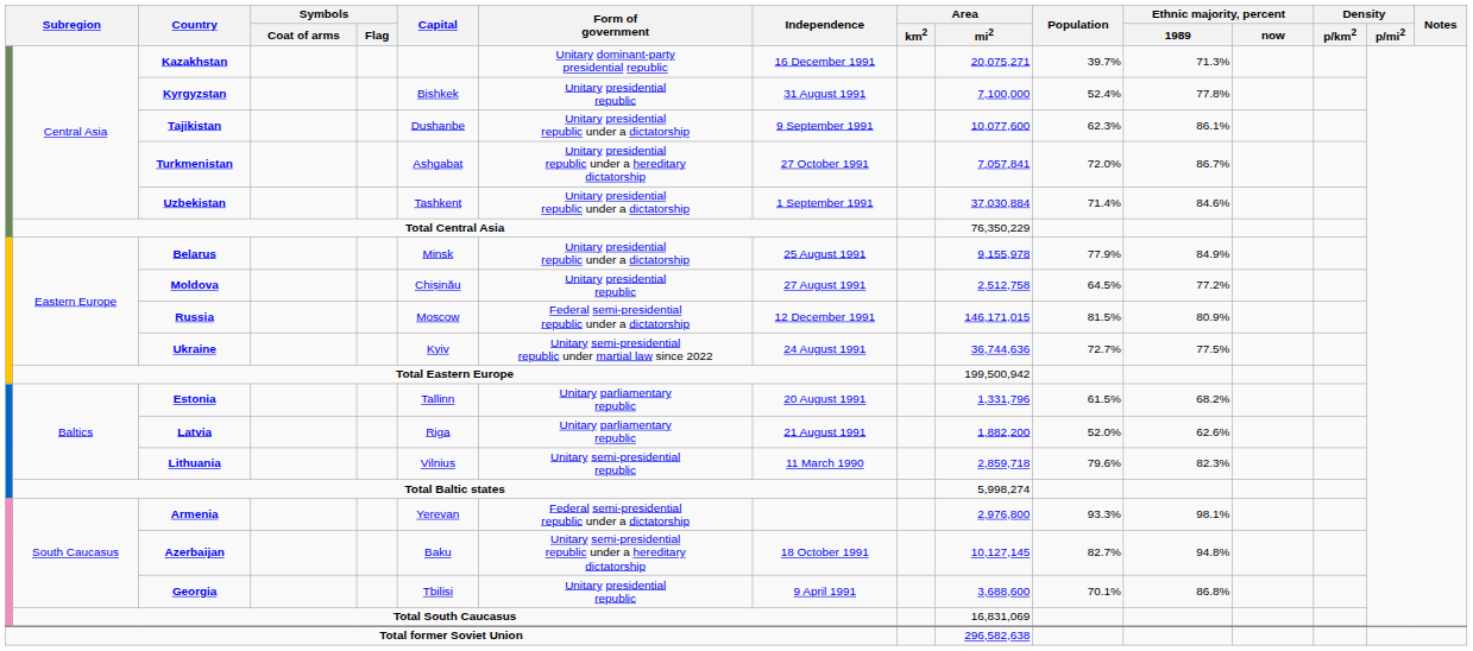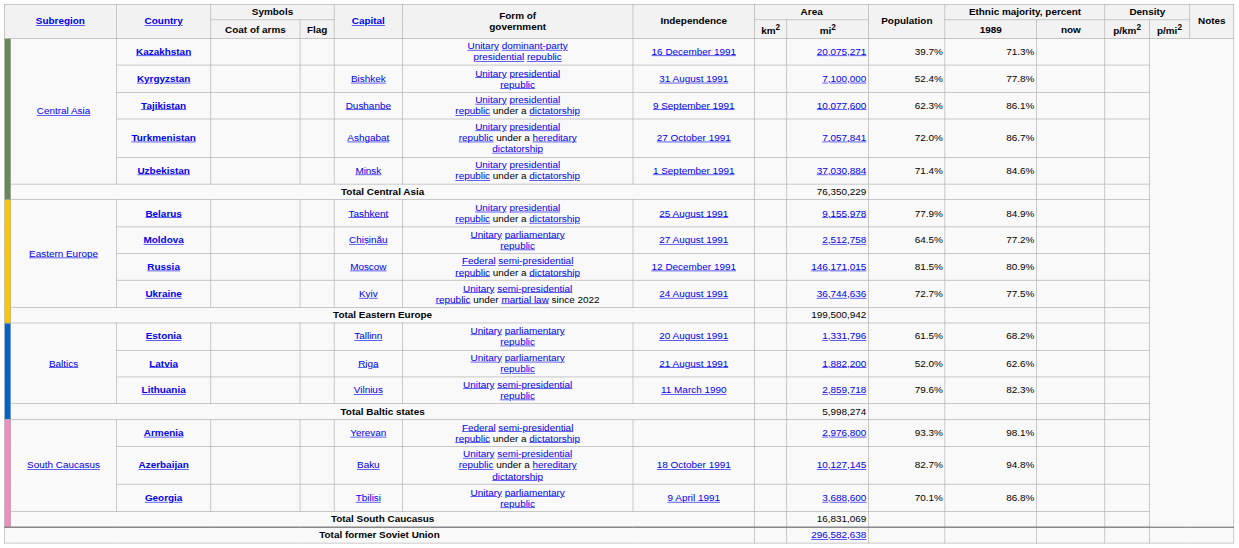 <table class="sortable wikitable" style="text-align:right" width=100%>
 <tr>
 <th colspan=2 rowspan=2><a href='#'>Subregion</a></th>
 <th rowspan=2><a href='#'>Country</a></th>
 <th colspan=2>Symbols</th>
 <th rowspan=2><a href='#'>Capital</a></th>
 <th rowspan=2>Form of<br>government</th>
 <th rowspan=2>Independence</th>
 <th colspan=2>Area</th>
 <th rowspan=2>Population</th>
 <th colspan=2>Ethnic majority, percent</th>
 <th colspan=2>Density</th>
 <th rowspan=2>Notes</th>
 </tr>
 <tr>
 <th>Coat of arms</th>
 <th>Flag</th>
 <th>km<sup>2</sup></th>
 <th>mi<sup>2</sup></th>
 <th>1989</th>
 <th>now</th>
 <th>p/km<sup>2</sup></th>
 <th>p/mi<sup>2</sup></th>
 </tr>
 <tr>
 <td rowspan=6 style="background:#688856"></td>
 <td rowspan=5 align=center><a href='#'>Central Asia</a></td>
 <td align=center><strong><a href='#'>Kazakhstan</a></strong><br></td>
 <td align=center></td>
 <td align=center></td>
 <td align=center></td>
 <td align=center><a href='#'>Unitary</a> <a href='#'>dominant-party</a><br><a href='#'>presidential</a> <a href='#'>republic</a></td>
 <td align=center><a href='#'>16 December 1991</a></td>
 <td></td>
 <td><a href='#'>20,075,271</a></td>
 <td>39.7%</td>
 <td> 71.3%</td>
 <td></td>
 <td align=center></td>
 </tr>
 <tr>
 <td align=center><strong><a href='#'>Kyrgyzstan</a></strong><br></td>
 <td align=center></td>
 <td align=center></td>
 <td align=center><a href='#'>Bishkek</a></td>
 <td align=center><a href='#'>Unitary</a> <a href='#'>presidential</a><br><a href='#'>republic</a></td>
 <td align=center><a href='#'>31 August 1991</a></td>
 <td></td>
 <td><a href='#'>7,100,000</a></td>
 <td>52.4%</td>
 <td> 77.8%</td>
 <td></td>
 <td align=center></td>
 </tr>
 <tr>
 <td align=center><strong><a href='#'>Tajikistan</a></strong><br></td>
 <td align=center></td>
 <td align=center></td>
 <td align=center><a href='#'>Dushanbe</a></td>
 <td align=center><a href='#'>Unitary</a> <a href='#'>presidential</a><br><a href='#'>republic</a> under a <a href='#'>dictatorship</a></td>
 <td align=center><a href='#'>9 September 1991</a></td>
 <td></td>
 <td><a href='#'>10,077,600</a></td>
 <td>62.3%</td>
 <td> 86.1%</td>
 <td></td>
 <td align=center></td>
 </tr>
 <tr>
 <td align=center><strong><a href='#'>Turkmenistan</a></strong><br></td>
 <td align=center></td>
 <td align=center></td>
 <td align=center><a href='#'>Ashgabat</a></td>
 <td align=center><a href='#'>Unitary</a> <a href='#'>presidential</a><br><a href='#'>republic</a> under a <a href='#'>hereditary</a><br><a href='#'>dictatorship</a></td>
 <td align=center><a href='#'>27 October 1991</a></td>
 <td></td>
 <td><a href='#'>7,057,841</a></td>
 <td>72.0%</td>
 <td> 86.7%</td>
 <td></td>
 <td align=center></td>
 </tr>
 <tr>
 <td align=center><strong><a href='#'>Uzbekistan</a></strong><br></td>
 <td align=center></td>
 <td align=center></td>
-<td align=center><a href='#'>Tashkent</a></td>
+<td align=center><a href='#'>Minsk</a></td>
 <td align=center><a href='#'>Unitary</a> <a href='#'>presidential</a><br><a href='#'>republic</a> under a <a href='#'>dictatorship</a></td>
 <td align=center><a href='#'>1 September 1991</a></td>
 <td></td>
 <td><a href='#'>37,030,884</a></td>
 <td>71.4%</td>
 <td> 84.6%</td>
 <td></td>
 <td align=center></td>
 </tr>
 <tr>
 <td align=center colspan="7"><strong>Total Central Asia</strong></td>
 <td></td>
 <td>76,350,229</td>
 <td></td>
 <td></td>
 <td></td>
 <td align=center></td>
 </tr>
 <tr>
 <td rowspan=5 style="background:#ffc600"></td>
 <td rowspan=4 align=center><a href='#'>Eastern Europe</a></td>
 <td align=center><strong><a href='#'>Belarus</a></strong><br></td>
 <td align=center></td>
 <td align=center></td>
-<td align=center><a href='#'>Minsk</a></td>
+<td align=center><a href='#'>Tashkent</a></td>
 <td align=center><a href='#'>Unitary</a> <a href='#'>presidential</a><br><a href='#'>republic</a> under a <a href='#'>dictatorship</a></td>
 <td align=center><a href='#'>25 August 1991</a></td>
 <td></td>
 <td><a href='#'>9,155,978</a></td>
 <td>77.9%</td>
 <td> 84.9%</td>
 <td></td>
 <td align=center></td>
 </tr>
 <tr>
 <td align=center><strong><a href='#'>Moldova</a></strong><br></td>
 <td align=center></td>
 <td align=center></td>
 <td align=center><a href='#'>Chișinău</a></td>
-<td align=center><a href='#'>Unitary</a> <a href='#'>presidential</a><br><a href='#'>republic</a></td>
+<td align=center><a href='#'>Unitary</a> <a href='#'>parliamentary</a><br><a href='#'>republic</a></td>
 <td align=center><a href='#'>27 August 1991</a></td>
 <td></td>
 <td><a href='#'>2,512,758</a></td>
 <td>64.5%</td>
 <td> 77.2%</td>
 <td></td>
 <td align=center></td>
 </tr>
 <tr>
 <td align=center><strong><a href='#'>Russia</a></strong><br></td>
 <td align=center></td>
 <td align=center></td>
 <td align=center><a href='#'>Moscow</a></td>
 <td align=center><a href='#'>Federal</a> <a href='#'>semi-presidential</a><br><a href='#'>republic</a> under a <a href='#'>dictatorship</a></td>
 <td align=center><a href='#'>12 December 1991</a></td>
 <td></td>
 <td><a href='#'>146,171,015</a></td>
 <td>81.5%</td>
 <td> 80.9%</td>
 <td></td>
 <td align=center></td>
 </tr>
 <tr>
 <td align=center><strong><a href='#'>Ukraine</a></strong></td>
 <td align=center></td>
 <td align=center></td>
 <td align=center><a href='#'>Kyiv</a></td>
 <td align=center><a href='#'>Unitary</a> <a href='#'>semi-presidential</a><br><a href='#'>republic</a> under <a href='#'>martial law</a> since 2022</td>
 <td align=center><a href='#'>24 August 1991</a></td>
 <td></td>
 <td><a href='#'>36,744,636</a></td>
 <td>72.7%</td>
 <td> 77.5%</td>
 <td></td>
 <td align=center></td>
 </tr>
 <tr>
 <td align=center colspan="7"><strong>Total Eastern Europe</strong></td>
 <td></td>
 <td>199,500,942</td>
 <td></td>
 <td></td>
 <td></td>
 <td align=center></td>
 </tr>
 <tr>
 <td rowspan=4 style="background:#0065c8"></td>
 <td rowspan=3 align=center><a href='#'>Baltics</a></td>
 <td align=center><strong><a href='#'>Estonia</a></strong><br></td>
 <td align=center></td>
 <td align=center></td>
 <td align=center><a href='#'>Tallinn</a></td>
 <td align=center><a href='#'>Unitary</a> <a href='#'>parliamentary</a><br><a href='#'>republic</a></td>
 <td align=center><a href='#'>20 August 1991</a></td>
 <td></td>
 <td><a href='#'>1,331,796</a></td>
 <td>61.5%</td>
 <td> 68.2%</td>
 <td></td>
 <td align=center></td>
 </tr>
 <tr>
 <td align=center><strong><a href='#'>Latvia</a></strong><br></td>
 <td align=center></td>
 <td align=center></td>
 <td align=center><a href='#'>Riga</a></td>
 <td align=center><a href='#'>Unitary</a> <a href='#'>parliamentary</a><br><a href='#'>republic</a></td>
 <td align=center><a href='#'>21 August 1991</a></td>
 <td></td>
 <td><a href='#'>1,882,200</a></td>
 <td>52.0%</td>
 <td> 62.6%</td>
 <td></td>
 <td align=center></td>
 </tr>
 <tr>
 <td align=center><strong><a href='#'>Lithuania</a></strong><br></td>
 <td align=center></td>
 <td align=center></td>
 <td align=center><a href='#'>Vilnius</a></td>
 <td align=center><a href='#'>Unitary</a> <a href='#'>semi-presidential</a><br><a href='#'>republic</a></td>
 <td align=center><a href='#'>11 March 1990</a></td>
 <td></td>
 <td><a href='#'>2,859,718</a></td>
 <td>79.6%</td>
 <td> 82.3%</td>
 <td></td>
 <td align=center></td>
 </tr>
 <tr>
 <td align=center colspan="7"><strong>Total Baltic states</strong></td>
 <td></td>
 <td>5,998,274</td>
 <td></td>
 <td></td>
 <td></td>
 <td align=center></td>
 </tr>
 <tr>
 <td rowspan=4 style="background:#f18cbf"></td>
 <td rowspan=3 align=center><a href='#'>South Caucasus</a></td>
 <td align=center><strong><a href='#'>Armenia</a></strong><br></td>
 <td align=center></td>
 <td align=center></td>
 <td align=center><a href='#'>Yerevan</a></td>
 <td align=center><a href='#'>Federal</a> <a href='#'>semi-presidential</a><br><a href='#'>republic</a> under a <a href='#'>dictatorship</a></td>
 <td align=center></td>
 <td></td>
 <td><a href='#'>2,976,800</a></td>
 <td>93.3%</td>
 <td> 98.1%</td>
 <td></td>
 <td align=center></td>
 </tr>
 <tr>
 <td align=center><strong><a href='#'>Azerbaijan</a></strong><br></td>
 <td align=center></td>
 <td align=center></td>
 <td align=center><a href='#'>Baku</a></td>
 <td align=center><a href='#'>Unitary</a> <a href='#'>semi-presidential</a><br><a href='#'>republic</a> under a <a href='#'>hereditary</a><br><a href='#'>dictatorship</a></td>
 <td align=center><a href='#'>18 October 1991</a></td>
 <td></td>
 <td><a href='#'>10,127,145</a></td>
 <td>82.7%</td>
 <td> 94.8%</td>
 <td></td>
 <td align=center></td>
 </tr>
 <tr>
 <td align=center><strong><a href='#'>Georgia</a></strong><br></td>
 <td align=center></td>
 <td align=center></td>
 <td align=center><a href='#'>Tbilisi</a></td>
-<td align=center><a href='#'>Unitary</a> <a href='#'>presidential</a><br><a href='#'>republic</a></td>
+<td align=center><a href='#'>Unitary</a> <a href='#'>parliamentary</a><br><a href='#'>republic</a></td>
 <td align=center><a href='#'>9 April 1991</a></td>
 <td></td>
 <td><a href='#'>3,688,600</a></td>
 <td>70.1%</td>
 <td> 86.8%</td>
 <td></td>
 <td align=center></td>
 </tr>
 <tr>
 <td align=center colspan="7"><strong>Total South Caucasus</strong></td>
 <td></td>
 <td>16,831,069</td>
 <td></td>
 <td></td>
 <td></td>
 <td align=center></td>
 </tr>
 <tr>
 </tr>
 <tr class="sortbottom" style="border-top:2px solid gray" |>
 <td align=center colspan="8"><strong>Total former Soviet Union</strong></td>
 <td></td>
 <td><a href='#'>296,582,638</a></td>
 <td></td>
 <td></td>
 <td></td>
 <td align=center></td>
 </tr>
 </table>
